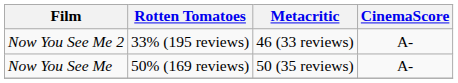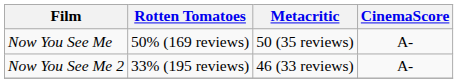 <table class="wikitable plainrowheaders" style="text-align:center">
 <tr>
 <th>Film</th>
 <th><a href='#'>Rotten Tomatoes</a></th>
 <th><a href='#'>Metacritic</a></th>
 <th><a href='#'>CinemaScore</a></th>
 </tr>
 <tr>
+<td style="text-align: left"><em>Now You See Me</em></td>
+<td>50% (169 reviews)</td>
+<td>50 (35 reviews)</td>
+<td>A-</td>
+</tr>
+<tr>
 <td style="text-align: left"><em>Now You See Me 2</em></td>
 <td>33% (195 reviews)</td>
 <td>46 (33 reviews)</td>
 <td>A-</td>
 </tr>
 <tr>
-<td style="text-align: left"><em>Now You See Me</em></td>
-<td>50% (169 reviews)</td>
-<td>50 (35 reviews)</td>
-<td>A-</td>
-</tr>
-<tr>
 </tr>
 </table>
